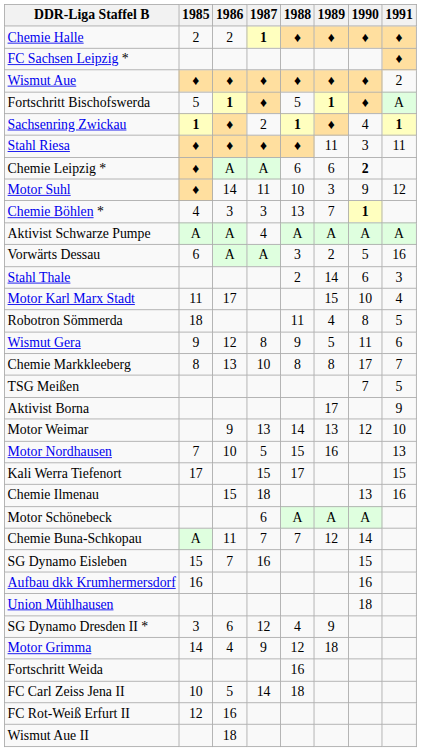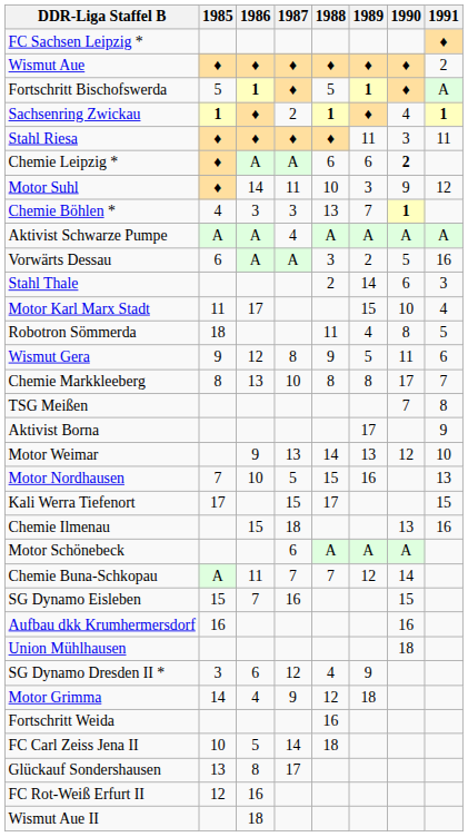 <table class="wikitable">
 <tr>
 <th>DDR-Liga Staffel B</th>
 <th>1985</th>
 <th>1986</th>
 <th>1987</th>
 <th>1988</th>
 <th>1989</th>
 <th>1990</th>
 <th>1991</th>
-</tr>
-<tr align="center">
-<td align="left"><a href='#'>Chemie Halle</a></td>
-<td>2</td>
-<td>2</td>
-<td bgcolor="#ffffbf"><strong>1</strong></td>
-<td bgcolor="#ffdf9f"><strong>♦</strong></td>
-<td bgcolor="#ffdf9f"><strong>♦</strong></td>
-<td bgcolor="#ffdf9f"><strong>♦</strong></td>
-<td bgcolor="#ffdf9f"><strong>♦</strong></td>
 </tr>
 <tr align="center">
 <td align="left"><a href='#'>FC Sachsen Leipzig</a> *</td>
 <td></td>
 <td></td>
 <td></td>
 <td></td>
 <td></td>
 <td></td>
 <td bgcolor="#ffdf9f"><strong>♦</strong></td>
 </tr>
 <tr align="center">
 <td align="left"><a href='#'>Wismut Aue</a></td>
 <td bgcolor="#ffdf9f"><strong>♦</strong></td>
 <td bgcolor="#ffdf9f"><strong>♦</strong></td>
 <td bgcolor="#ffdf9f"><strong>♦</strong></td>
 <td bgcolor="#ffdf9f"><strong>♦</strong></td>
 <td bgcolor="#ffdf9f"><strong>♦</strong></td>
 <td bgcolor="#ffdf9f"><strong>♦</strong></td>
 <td>2</td>
 </tr>
 <tr align="center">
 <td align="left">Fortschritt Bischofswerda</td>
 <td>5</td>
 <td bgcolor="#ffffbf"><strong>1</strong></td>
 <td bgcolor="#ffdf9f"><strong>♦</strong></td>
 <td>5</td>
 <td bgcolor="#ffffbf"><strong>1</strong></td>
 <td bgcolor="#ffdf9f"><strong>♦</strong></td>
 <td bgcolor="#dfffdf">A</td>
 </tr>
 <tr align="center">
 <td align="left"><a href='#'>Sachsenring Zwickau</a></td>
 <td bgcolor="#ffffbf"><strong>1</strong></td>
 <td bgcolor="#ffdf9f"><strong>♦</strong></td>
 <td>2</td>
 <td bgcolor="#ffffbf"><strong>1</strong></td>
 <td bgcolor="#ffdf9f"><strong>♦</strong></td>
 <td>4</td>
 <td bgcolor="#ffffbf"><strong>1</strong></td>
 </tr>
 <tr align="center">
 <td align="left"><a href='#'>Stahl Riesa</a></td>
 <td bgcolor="#ffdf9f"><strong>♦</strong></td>
 <td bgcolor="#ffdf9f"><strong>♦</strong></td>
 <td bgcolor="#ffdf9f"><strong>♦</strong></td>
 <td bgcolor="#ffdf9f"><strong>♦</strong></td>
 <td>11</td>
 <td>3</td>
 <td>11</td>
 </tr>
 <tr align="center">
 <td align="left">Chemie Leipzig *</td>
 <td bgcolor="#ffdf9f"><strong>♦</strong></td>
 <td bgcolor="#dfffdf">A</td>
 <td bgcolor="#dfffdf">A</td>
 <td>6</td>
 <td>6</td>
 <td><strong>2</strong></td>
 <td></td>
 </tr>
 <tr align="center">
 <td align="left"><a href='#'>Motor Suhl</a></td>
 <td bgcolor="#ffdf9f"><strong>♦</strong></td>
 <td>14</td>
 <td>11</td>
 <td>10</td>
 <td>3</td>
 <td>9</td>
 <td>12</td>
 </tr>
 <tr align="center">
 <td align="left"><a href='#'>Chemie Böhlen</a> *</td>
 <td>4</td>
 <td>3</td>
 <td>3</td>
 <td>13</td>
 <td>7</td>
 <td bgcolor="#ffffbf"><strong>1</strong></td>
 <td></td>
 </tr>
 <tr align="center">
 <td align="left">Aktivist Schwarze Pumpe</td>
 <td bgcolor="#dfffdf">A</td>
 <td bgcolor="#dfffdf">A</td>
 <td>4</td>
 <td bgcolor="#dfffdf">A</td>
 <td bgcolor="#dfffdf">A</td>
 <td bgcolor="#dfffdf">A</td>
 <td bgcolor="#dfffdf">A</td>
 </tr>
 <tr align="center">
 <td align="left">Vorwärts Dessau</td>
 <td>6</td>
 <td bgcolor="#dfffdf">A</td>
 <td bgcolor="#dfffdf">A</td>
 <td>3</td>
 <td>2</td>
 <td>5</td>
 <td>16</td>
 </tr>
 <tr align="center">
 <td align="left"><a href='#'>Stahl Thale</a></td>
 <td></td>
 <td></td>
 <td></td>
 <td>2</td>
 <td>14</td>
 <td>6</td>
 <td>3</td>
 </tr>
 <tr align="center">
 <td align="left"><a href='#'>Motor Karl Marx Stadt</a></td>
 <td>11</td>
 <td>17</td>
 <td></td>
 <td></td>
 <td>15</td>
 <td>10</td>
 <td>4</td>
 </tr>
 <tr align="center">
 <td align="left">Robotron Sömmerda</td>
 <td>18</td>
 <td></td>
 <td></td>
 <td>11</td>
 <td>4</td>
 <td>8</td>
 <td>5</td>
 </tr>
 <tr align="center">
 <td align="left"><a href='#'>Wismut Gera</a></td>
 <td>9</td>
 <td>12</td>
 <td>8</td>
 <td>9</td>
 <td>5</td>
 <td>11</td>
 <td>6</td>
 </tr>
 <tr align="center">
 <td align="left">Chemie Markkleeberg</td>
 <td>8</td>
 <td>13</td>
 <td>10</td>
 <td>8</td>
 <td>8</td>
 <td>17</td>
 <td>7</td>
 </tr>
 <tr align="center">
 <td align="left">TSG Meißen</td>
 <td></td>
 <td></td>
 <td></td>
 <td></td>
 <td></td>
 <td>7</td>
-<td>5</td>
+<td>8</td>
 </tr>
 <tr align="center">
 <td align="left">Aktivist Borna</td>
 <td></td>
 <td></td>
 <td></td>
 <td></td>
 <td>17</td>
 <td></td>
 <td>9</td>
 </tr>
 <tr align="center">
 <td align="left">Motor Weimar</td>
 <td></td>
 <td>9</td>
 <td>13</td>
 <td>14</td>
 <td>13</td>
 <td>12</td>
 <td>10</td>
 </tr>
 <tr align="center">
 <td align="left"><a href='#'>Motor Nordhausen</a></td>
 <td>7</td>
 <td>10</td>
 <td>5</td>
 <td>15</td>
 <td>16</td>
 <td></td>
 <td>13</td>
 </tr>
 <tr align="center">
 <td align="left">Kali Werra Tiefenort</td>
 <td>17</td>
 <td></td>
 <td>15</td>
 <td>17</td>
 <td></td>
 <td></td>
 <td>15</td>
 </tr>
 <tr align="center">
 <td align="left">Chemie Ilmenau</td>
 <td></td>
 <td>15</td>
 <td>18</td>
 <td></td>
 <td></td>
 <td>13</td>
 <td>16</td>
 </tr>
 <tr align="center">
 <td align="left">Motor Schönebeck</td>
 <td></td>
 <td></td>
 <td>6</td>
 <td bgcolor="#dfffdf">A</td>
 <td bgcolor="#dfffdf">A</td>
 <td bgcolor="#dfffdf">A</td>
 <td></td>
 </tr>
 <tr align="center">
 <td align="left">Chemie Buna-Schkopau</td>
 <td bgcolor="#dfffdf">A</td>
 <td>11</td>
 <td>7</td>
 <td>7</td>
 <td>12</td>
 <td>14</td>
 <td></td>
 </tr>
 <tr align="center">
 <td align="left">SG Dynamo Eisleben</td>
 <td>15</td>
 <td>7</td>
 <td>16</td>
 <td></td>
 <td></td>
 <td>15</td>
 <td></td>
 </tr>
 <tr align="center">
 <td align="left"><a href='#'>Aufbau dkk Krumhermersdorf</a></td>
 <td>16</td>
 <td></td>
 <td></td>
 <td></td>
 <td></td>
 <td>16</td>
 <td></td>
 </tr>
 <tr align="center">
 <td align="left"><a href='#'>Union Mühlhausen</a></td>
 <td></td>
 <td></td>
 <td></td>
 <td></td>
 <td></td>
 <td>18</td>
 <td></td>
 </tr>
 <tr align="center">
 <td align="left">SG Dynamo Dresden II *</td>
 <td>3</td>
 <td>6</td>
 <td>12</td>
 <td>4</td>
 <td>9</td>
 <td></td>
 <td></td>
 </tr>
 <tr align="center">
 <td align="left"><a href='#'>Motor Grimma</a></td>
 <td>14</td>
 <td>4</td>
 <td>9</td>
 <td>12</td>
 <td>18</td>
 <td></td>
 <td></td>
 </tr>
 <tr align="center">
 <td align="left">Fortschritt Weida</td>
 <td></td>
 <td></td>
 <td></td>
 <td>16</td>
 <td></td>
 <td></td>
 <td></td>
 </tr>
 <tr align="center">
 <td align="left">FC Carl Zeiss Jena II</td>
 <td>10</td>
 <td>5</td>
 <td>14</td>
 <td>18</td>
 <td></td>
 <td></td>
 <td></td>
 </tr>
 <tr align="center">
+<td align="left">Glückauf Sondershausen</td>
+<td>13</td>
+<td>8</td>
+<td>17</td>
+<td></td>
+<td></td>
+<td></td>
+<td></td>
+</tr>
+<tr align="center">
 <td align="left">FC Rot-Weiß Erfurt II</td>
 <td>12</td>
 <td>16</td>
 <td></td>
 <td></td>
 <td></td>
 <td></td>
 <td></td>
 </tr>
 <tr align="center">
 <td align="left">Wismut Aue II</td>
 <td></td>
 <td>18</td>
 <td></td>
 <td></td>
 <td></td>
 <td></td>
 <td></td>
 </tr>
 </table>
